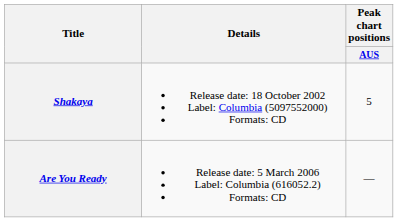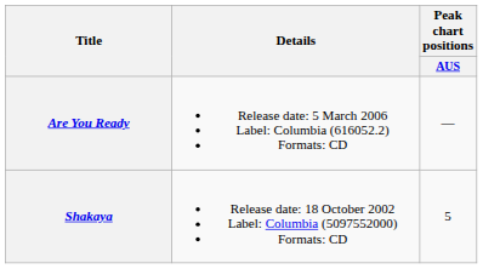 <table class="wikitable plainrowheaders" style="text-align:center;">
 <tr>
 <th style="width:12em;" rowspan="2">Title</th>
 <th style="width:18em;" rowspan="2">Details</th>
 <th colspan="1">Peak chart positions</th>
 </tr>
 <tr>
 <th scope="col" style="width:3em; font-size:90%"><a href='#'>AUS</a><br></th>
 </tr>
 <tr>
+<th scope="row"><em><a href='#'>Are You Ready</a></em></th>
+<td><br><ul><li>Release date: 5 March 2006</li><li>Label: Columbia (616052.2)</li><li>Formats: CD</li></ul></td>
+<td>—</td>
+</tr>
+<tr>
 <th scope="row"><em><a href='#'>Shakaya</a></em></th>
 <td><br><ul><li>Release date: 18 October 2002</li><li>Label: <a href='#'>Columbia</a> (5097552000)</li><li>Formats: CD</li></ul></td>
 <td>5</td>
 </tr>
-<tr>
-<th scope="row"><em><a href='#'>Are You Ready</a></em></th>
-<td><br><ul><li>Release date: 5 March 2006</li><li>Label: Columbia (616052.2)</li><li>Formats: CD</li></ul></td>
-<td>—</td>
-</tr>
 </table>
